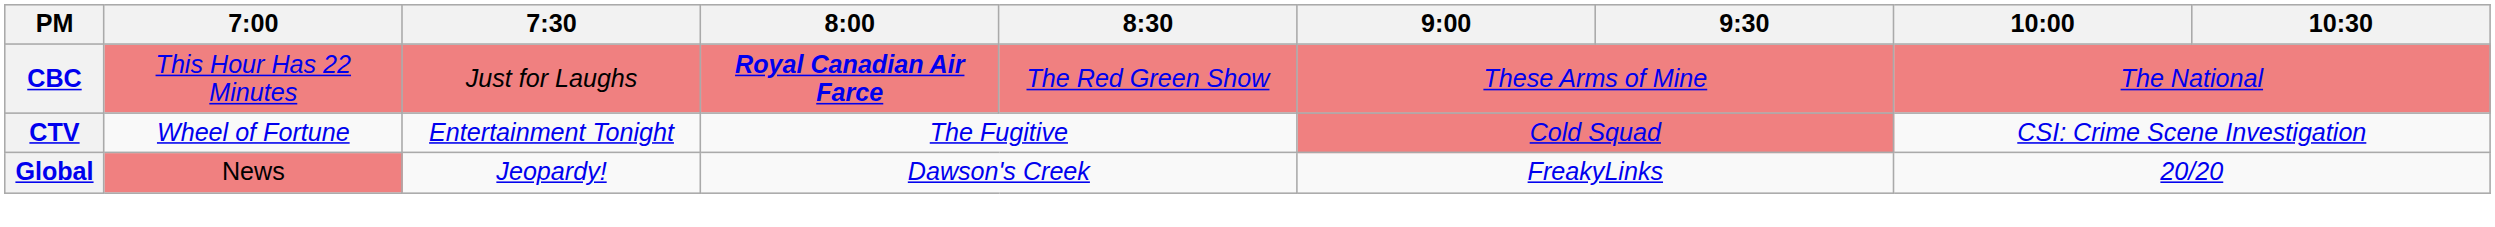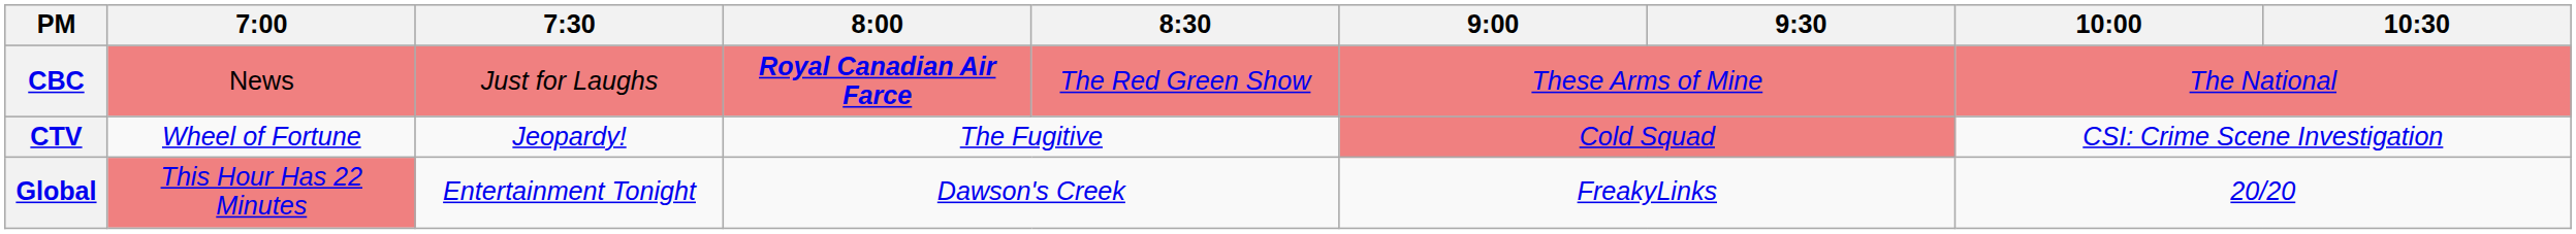 <table class="wikitable" width="100%">
 <tr>
 <th width="4%">PM</th>
 <th width="12%">7:00</th>
 <th width="12%">7:30</th>
 <th width="12%">8:00</th>
 <th width="12%">8:30</th>
 <th width="12%">9:00</th>
 <th width="12%">9:30</th>
 <th width="12%">10:00</th>
 <th width="12%">10:30</th>
 </tr>
 <tr align="center">
 <th><a href='#'>CBC</a></th>
-<td colspan="1" align="center" bgcolor="#F08080"><em><a href='#'>This Hour Has 22 Minutes</a></em></td>
+<td colspan="1" align="center" bgcolor="#F08080">News</td>
 <td colspan="1" align="center" bgcolor="#F08080"><em>Just for Laughs</em></td>
 <td colspan="1" align="center" bgcolor="#F08080"><strong><em><a href='#'>Royal Canadian Air Farce</a></em></strong></td>
 <td colspan="1" align="center" bgcolor="#F08080"><em><a href='#'>The Red Green Show</a></em></td>
 <td colspan="2" align="center" bgcolor="#F08080"><em><a href='#'>These Arms of Mine</a></em></td>
 <td colspan="2" align="center" bgcolor="#F08080"><em><a href='#'>The National</a></em></td>
 </tr>
 <tr align="center">
 <th><a href='#'>CTV</a></th>
 <td colspan="1" align="center"><em><a href='#'>Wheel of Fortune</a></em></td>
-<td colspan="1" align="center"><em><a href='#'>Entertainment Tonight</a></em></td>
+<td colspan="1" align="center"><em><a href='#'>Jeopardy!</a></em></td>
 <td colspan="2" align="center"><em><a href='#'>The Fugitive</a></em></td>
 <td colspan="2" align="center" bgcolor="#F08080"><em><a href='#'>Cold Squad</a></em></td>
 <td colspan="2" align="center"><em><a href='#'>CSI: Crime Scene Investigation</a></em></td>
 </tr>
 <tr align="center">
 <th><a href='#'>Global</a><br></th>
-<td colspan="1" align="center" bgcolor="#F08080">News</td>
-<td colspan="1" align="center"><em><a href='#'>Jeopardy!</a></em></td>
+<td colspan="1" align="center" bgcolor="#F08080"><em><a href='#'>This Hour Has 22 Minutes</a></em></td>
+<td colspan="1" align="center"><em><a href='#'>Entertainment Tonight</a></em></td>
 <td colspan="2" align="center"><em><a href='#'>Dawson's Creek</a></em></td>
 <td colspan="2" align="center"><em><a href='#'>FreakyLinks</a></em></td>
 <td colspan="2" align="center"><em><a href='#'>20/20</a></em></td>
 </tr>
 </table>
